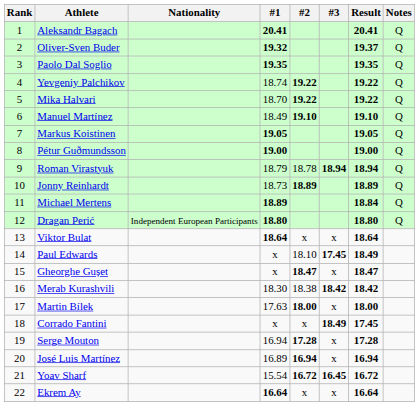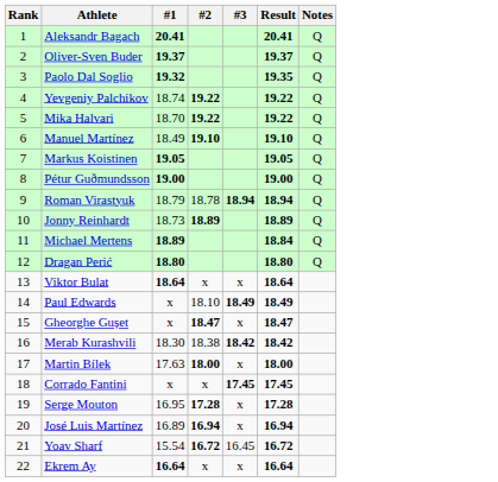 <table class="wikitable sortable" style="text-align:center">
 <tr>
 <th>Rank</th>
 <th>Athlete</th>
-<th>Nationality</th>
 <th>#1</th>
 <th>#2</th>
 <th>#3</th>
 <th>Result</th>
 <th>Notes</th>
 </tr>
 <tr bgcolor=ccffcc>
 <td>1</td>
 <td align="left"><a href='#'>Aleksandr Bagach</a></td>
-<td align=left></td>
 <td><strong>20.41</strong></td>
 <td></td>
 <td></td>
 <td><strong>20.41</strong></td>
 <td>Q</td>
 </tr>
 <tr bgcolor=ccffcc>
 <td>2</td>
 <td align="left"><a href='#'>Oliver-Sven Buder</a></td>
-<td align=left></td>
-<td><strong>19.32</strong></td>
+<td><strong>19.37</strong></td>
 <td></td>
 <td></td>
 <td><strong>19.37</strong></td>
 <td>Q</td>
 </tr>
 <tr bgcolor=ccffcc>
 <td>3</td>
 <td align="left"><a href='#'>Paolo Dal Soglio</a></td>
-<td align=left></td>
-<td><strong>19.35</strong></td>
+<td><strong>19.32</strong></td>
 <td></td>
 <td></td>
 <td><strong>19.35</strong></td>
 <td>Q</td>
 </tr>
 <tr bgcolor=ccffcc>
 <td>4</td>
 <td align="left"><a href='#'>Yevgeniy Palchikov</a></td>
-<td align=left></td>
 <td>18.74</td>
 <td><strong>19.22</strong></td>
 <td></td>
 <td><strong>19.22</strong></td>
 <td>Q</td>
 </tr>
 <tr bgcolor=ccffcc>
 <td>5</td>
 <td align="left"><a href='#'>Mika Halvari</a></td>
-<td align=left></td>
 <td>18.70</td>
 <td><strong>19.22</strong></td>
 <td></td>
 <td><strong>19.22</strong></td>
 <td>Q</td>
 </tr>
 <tr bgcolor=ccffcc>
 <td>6</td>
 <td align="left"><a href='#'>Manuel Martínez</a></td>
-<td align=left></td>
 <td>18.49</td>
 <td><strong>19.10</strong></td>
 <td></td>
 <td><strong>19.10</strong></td>
 <td>Q</td>
 </tr>
 <tr bgcolor=ccffcc>
 <td>7</td>
 <td align="left"><a href='#'>Markus Koistinen</a></td>
-<td align=left></td>
 <td><strong>19.05</strong></td>
 <td></td>
 <td></td>
 <td><strong>19.05</strong></td>
 <td>Q</td>
 </tr>
 <tr bgcolor=ccffcc>
 <td>8</td>
 <td align="left"><a href='#'>Pétur Guðmundsson</a></td>
-<td align=left></td>
 <td><strong>19.00</strong></td>
 <td></td>
 <td></td>
 <td><strong>19.00</strong></td>
 <td>Q</td>
 </tr>
 <tr bgcolor=ccffcc>
 <td>9</td>
 <td align="left"><a href='#'>Roman Virastyuk</a></td>
-<td align=left></td>
 <td>18.79</td>
 <td>18.78</td>
 <td><strong>18.94</strong></td>
 <td><strong>18.94</strong></td>
 <td>Q</td>
 </tr>
 <tr bgcolor=ccffcc>
 <td>10</td>
 <td align="left"><a href='#'>Jonny Reinhardt</a></td>
-<td align=left></td>
 <td>18.73</td>
 <td><strong>18.89</strong></td>
 <td></td>
 <td><strong>18.89</strong></td>
 <td>Q</td>
 </tr>
 <tr bgcolor=ccffcc>
 <td>11</td>
 <td align="left"><a href='#'>Michael Mertens</a></td>
-<td align=left></td>
 <td><strong>18.89</strong></td>
 <td></td>
 <td></td>
 <td><strong>18.84</strong></td>
 <td>Q</td>
 </tr>
 <tr bgcolor=ccffcc>
 <td>12</td>
 <td align="left"><a href='#'>Dragan Perić</a></td>
-<td align=left><small>Independent European Participants</small></td>
 <td><strong>18.80</strong></td>
 <td></td>
 <td></td>
 <td><strong>18.80</strong></td>
 <td>Q</td>
 </tr>
 <tr>
 <td>13</td>
 <td align="left"><a href='#'>Viktor Bulat</a></td>
-<td align=left></td>
 <td><strong>18.64</strong></td>
 <td>x</td>
 <td>x</td>
 <td><strong>18.64</strong></td>
 <td></td>
 </tr>
 <tr>
 <td>14</td>
 <td align="left"><a href='#'>Paul Edwards</a></td>
-<td align=left></td>
 <td>x</td>
 <td>18.10</td>
-<td><strong>17.45</strong></td>
+<td><strong>18.49</strong></td>
 <td><strong>18.49</strong></td>
 <td></td>
 </tr>
 <tr>
 <td>15</td>
 <td align="left"><a href='#'>Gheorghe Gușet</a></td>
-<td align=left></td>
 <td>x</td>
 <td><strong>18.47</strong></td>
 <td>x</td>
 <td><strong>18.47</strong></td>
 <td></td>
 </tr>
 <tr>
 <td>16</td>
 <td align="left"><a href='#'>Merab Kurashvili</a></td>
-<td align=left></td>
 <td>18.30</td>
 <td>18.38</td>
 <td><strong>18.42</strong></td>
 <td><strong>18.42</strong></td>
 <td></td>
 </tr>
 <tr>
 <td>17</td>
 <td align="left"><a href='#'>Martin Bílek</a></td>
-<td align=left></td>
 <td>17.63</td>
 <td><strong>18.00</strong></td>
 <td>x</td>
 <td><strong>18.00</strong></td>
 <td></td>
 </tr>
 <tr>
 <td>18</td>
 <td align="left"><a href='#'>Corrado Fantini</a></td>
-<td align=left></td>
 <td>x</td>
 <td>x</td>
-<td><strong>18.49</strong></td>
+<td><strong>17.45</strong></td>
 <td><strong>17.45</strong></td>
 <td></td>
 </tr>
 <tr>
 <td>19</td>
 <td align="left"><a href='#'>Serge Mouton</a></td>
-<td align=left></td>
-<td>16.94</td>
+<td>16.95</td>
 <td><strong>17.28</strong></td>
 <td>x</td>
 <td><strong>17.28</strong></td>
 <td></td>
 </tr>
 <tr>
 <td>20</td>
 <td align="left"><a href='#'>José Luis Martínez</a></td>
-<td align=left></td>
 <td>16.89</td>
 <td><strong>16.94</strong></td>
 <td>x</td>
 <td><strong>16.94</strong></td>
 <td></td>
 </tr>
 <tr>
 <td>21</td>
 <td align="left"><a href='#'>Yoav Sharf</a></td>
-<td align=left></td>
 <td>15.54</td>
 <td><strong>16.72</strong></td>
-<td><strong>16.45</strong></td>
+<td>16.45</td>
 <td><strong>16.72</strong></td>
 <td></td>
 </tr>
 <tr>
 <td>22</td>
 <td align="left"><a href='#'>Ekrem Ay</a></td>
-<td align=left></td>
 <td><strong>16.64</strong></td>
 <td>x</td>
 <td>x</td>
 <td><strong>16.64</strong></td>
 <td></td>
 </tr>
 </table>
